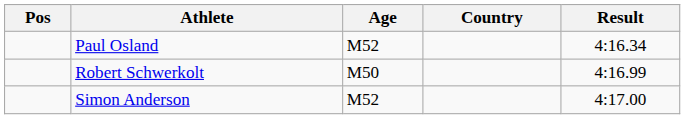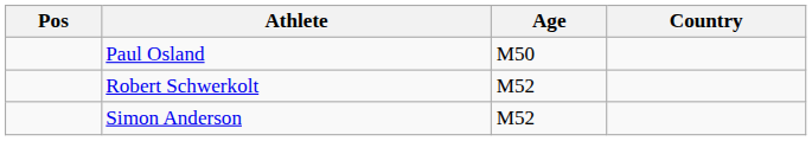 <table class="wikitable"  style="text-align:center; width:50%;">
 <tr>
 <th>Pos</th>
 <th>Athlete</th>
 <th>Age</th>
 <th>Country</th>
-<th>Result</th>
 </tr>
 <tr>
 <td align=center></td>
 <td align=left><a href='#'>Paul Osland</a></td>
-<td align=left>M52</td>
+<td align=left>M50</td>
 <td align=left></td>
-<td>4:16.34</td>
 </tr>
 <tr>
 <td align=center></td>
 <td align=left><a href='#'>Robert Schwerkolt</a></td>
-<td align=left>M50</td>
+<td align=left>M52</td>
 <td align=left></td>
-<td>4:16.99</td>
 </tr>
 <tr>
 <td align=center></td>
 <td align=left><a href='#'>Simon Anderson</a></td>
 <td align=left>M52</td>
 <td align=left></td>
-<td>4:17.00</td>
 </tr>
 </table>
